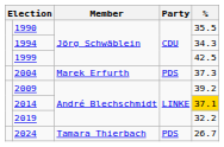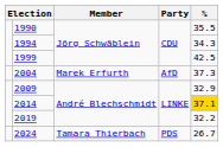 <table class=wikitable>
 <tr>
 <th colspan=2>Election</th>
 <th>Member</th>
 <th>Party</th>
 <th>%</th>
 </tr>
 <tr>
 <td rowspan=3 bgcolor=></td>
 <td><a href='#'>1990</a></td>
 <td rowspan=3><a href='#'>Jörg Schwäblein</a></td>
 <td rowspan=3><a href='#'>CDU</a></td>
 <td align=right>35.5</td>
 </tr>
 <tr>
 <td><a href='#'>1994</a></td>
 <td align=right>34.3</td>
 </tr>
 <tr>
 <td><a href='#'>1999</a></td>
 <td align=right>42.5</td>
 </tr>
 <tr>
 <td bgcolor=></td>
 <td><a href='#'>2004</a></td>
 <td><a href='#'>Marek Erfurth</a></td>
-<td><a href='#'>PDS</a></td>
+<td><a href='#'>AfD</a></td>
 <td align=right>37.3</td>
 </tr>
 <tr>
 <td rowspan=3 bgcolor=></td>
 <td><a href='#'>2009</a></td>
 <td rowspan=3><a href='#'>André Blechschmidt</a></td>
 <td rowspan=3><a href='#'>LINKE</a></td>
-<td align=right>39.2</td>
+<td align=right>32.9</td>
 </tr>
 <tr>
 <td><a href='#'>2014</a></td>
 <td align=right style="background: gold;">37.1</td>
 </tr>
 <tr>
 <td><a href='#'>2019</a></td>
 <td align=right>32.2</td>
 </tr>
 <tr>
 <td bgcolor=></td>
 <td><a href='#'>2024</a></td>
 <td><a href='#'>Tamara Thierbach</a></td>
 <td><a href='#'>PDS</a></td>
 <td align=right>26.7</td>
 </tr>
 </table>
